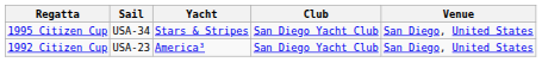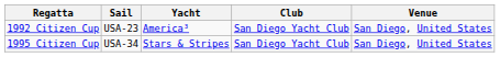 <table class=wikitable>
 <tr>
 <th>Regatta</th>
 <th>Sail</th>
 <th>Yacht</th>
 <th>Club</th>
 <th>Venue</th>
 </tr>
 <tr>
+<td><a href='#'>1992 Citizen Cup</a></td>
+<td>USA-23</td>
+<td><a href='#'>America³</a></td>
+<td> <a href='#'>San Diego Yacht Club</a></td>
+<td><a href='#'>San Diego</a>, <a href='#'>United States</a></td>
+</tr>
+<tr>
 <td><a href='#'>1995 Citizen Cup</a></td>
 <td>USA-34</td>
 <td><a href='#'>Stars & Stripes</a></td>
 <td> <a href='#'>San Diego Yacht Club</a></td>
 <td><a href='#'>San Diego</a>, <a href='#'>United States</a></td>
 </tr>
-<tr>
-<td><a href='#'>1992 Citizen Cup</a></td>
-<td>USA-23</td>
-<td><a href='#'>America³</a></td>
-<td> <a href='#'>San Diego Yacht Club</a></td>
-<td><a href='#'>San Diego</a>, <a href='#'>United States</a></td>
-</tr>
 </table>
